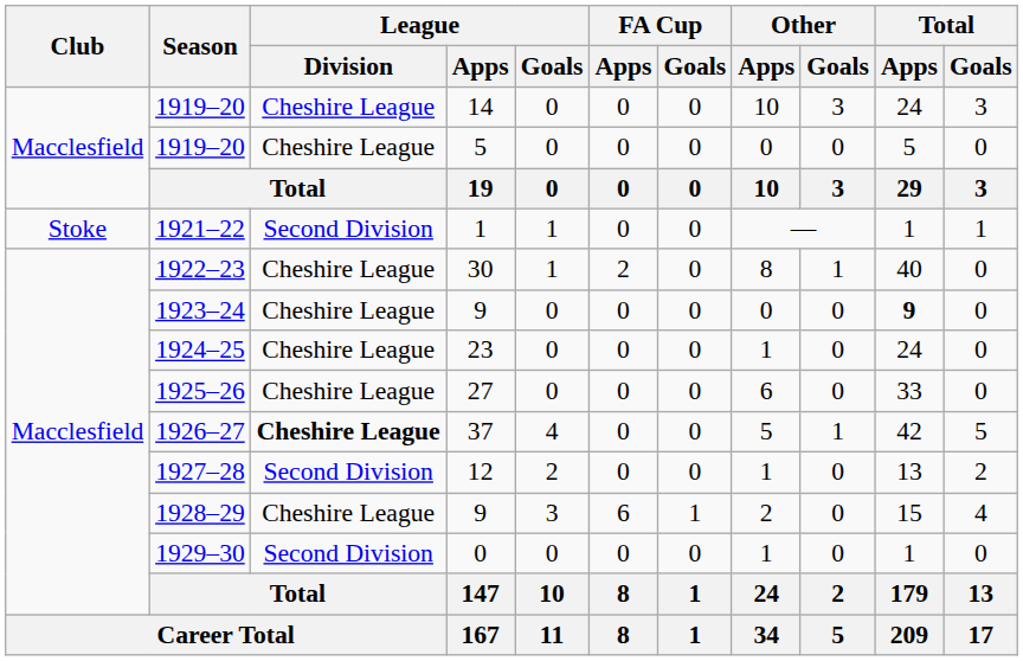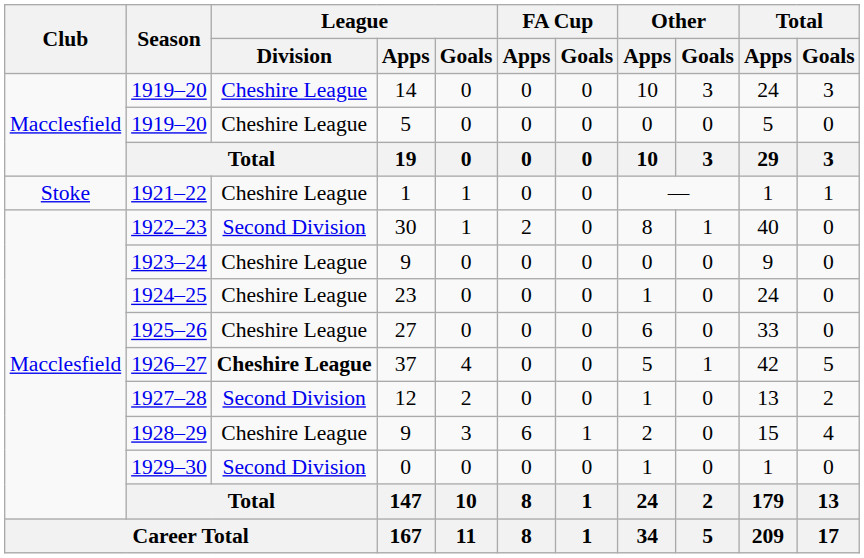 <table class="wikitable" style="text-align: center;">
 <tr>
 <th rowspan="2">Club</th>
 <th rowspan="2">Season</th>
 <th colspan="3">League</th>
 <th colspan="2">FA Cup</th>
 <th colspan="2">Other</th>
 <th colspan="2">Total</th>
 </tr>
 <tr>
 <th>Division</th>
 <th>Apps</th>
 <th>Goals</th>
 <th>Apps</th>
 <th>Goals</th>
 <th>Apps</th>
 <th>Goals</th>
 <th>Apps</th>
 <th>Goals</th>
 </tr>
 <tr>
 <td rowspan=3><a href='#'>Macclesfield</a></td>
 <td><a href='#'>1919–20</a></td>
 <td><a href='#'>Cheshire League</a></td>
 <td>14</td>
 <td>0</td>
 <td>0</td>
 <td>0</td>
 <td>10</td>
 <td>3</td>
 <td>24</td>
 <td>3</td>
 </tr>
 <tr>
 <td><a href='#'>1919–20</a></td>
 <td>Cheshire League</td>
 <td>5</td>
 <td>0</td>
 <td>0</td>
 <td>0</td>
 <td>0</td>
 <td>0</td>
 <td>5</td>
 <td>0</td>
 </tr>
 <tr>
 <th colspan=2>Total</th>
 <th>19</th>
 <th>0</th>
 <th>0</th>
 <th>0</th>
 <th>10</th>
 <th>3</th>
 <th>29</th>
 <th>3</th>
 </tr>
 <tr>
 <td><a href='#'>Stoke</a></td>
 <td><a href='#'>1921–22</a></td>
-<td><a href='#'>Second Division</a></td>
+<td>Cheshire League</td>
 <td>1</td>
 <td>1</td>
 <td>0</td>
 <td>0</td>
 <td colspan="2">—</td>
 <td>1</td>
 <td>1</td>
 </tr>
 <tr>
 <td rowspan=9><a href='#'>Macclesfield</a></td>
 <td><a href='#'>1922–23</a></td>
-<td>Cheshire League</td>
+<td><a href='#'>Second Division</a></td>
 <td>30</td>
 <td>1</td>
 <td>2</td>
 <td>0</td>
 <td>8</td>
 <td>1</td>
 <td>40</td>
 <td>0</td>
 </tr>
 <tr>
 <td><a href='#'>1923–24</a></td>
 <td>Cheshire League</td>
 <td>9</td>
 <td>0</td>
 <td>0</td>
 <td>0</td>
 <td>0</td>
 <td>0</td>
-<td><strong>9</strong></td>
+<td>9</td>
 <td>0</td>
 </tr>
 <tr>
 <td><a href='#'>1924–25</a></td>
 <td>Cheshire League</td>
 <td>23</td>
 <td>0</td>
 <td>0</td>
 <td>0</td>
 <td>1</td>
 <td>0</td>
 <td>24</td>
 <td>0</td>
 </tr>
 <tr>
 <td><a href='#'>1925–26</a></td>
 <td>Cheshire League</td>
 <td>27</td>
 <td>0</td>
 <td>0</td>
 <td>0</td>
 <td>6</td>
 <td>0</td>
 <td>33</td>
 <td>0</td>
 </tr>
 <tr>
 <td><a href='#'>1926–27</a></td>
 <td><strong>Cheshire League</strong></td>
 <td>37</td>
 <td>4</td>
 <td>0</td>
 <td>0</td>
 <td>5</td>
 <td>1</td>
 <td>42</td>
 <td>5</td>
 </tr>
 <tr>
 <td><a href='#'>1927–28</a></td>
 <td><a href='#'>Second Division</a></td>
 <td>12</td>
 <td>2</td>
 <td>0</td>
 <td>0</td>
 <td>1</td>
 <td>0</td>
 <td>13</td>
 <td>2</td>
 </tr>
 <tr>
 <td><a href='#'>1928–29</a></td>
 <td>Cheshire League</td>
 <td>9</td>
 <td>3</td>
 <td>6</td>
 <td>1</td>
 <td>2</td>
 <td>0</td>
 <td>15</td>
 <td>4</td>
 </tr>
 <tr>
 <td><a href='#'>1929–30</a></td>
 <td><a href='#'>Second Division</a></td>
 <td>0</td>
 <td>0</td>
 <td>0</td>
 <td>0</td>
 <td>1</td>
 <td>0</td>
 <td>1</td>
 <td>0</td>
 </tr>
 <tr>
 <th colspan=2>Total</th>
 <th>147</th>
 <th>10</th>
 <th>8</th>
 <th>1</th>
 <th>24</th>
 <th>2</th>
 <th>179</th>
 <th>13</th>
 </tr>
 <tr>
 <th colspan="3">Career Total</th>
 <th>167</th>
 <th>11</th>
 <th>8</th>
 <th>1</th>
 <th>34</th>
 <th>5</th>
 <th>209</th>
 <th>17</th>
 </tr>
 </table>
